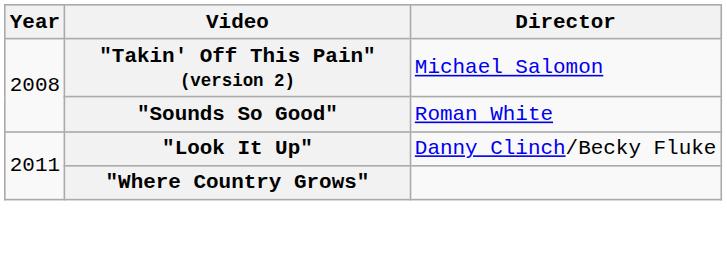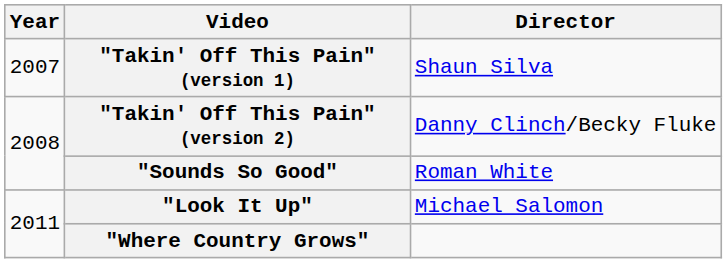 <table class="wikitable plainrowheaders">
 <tr>
 <th>Year</th>
 <th style="width:16em;">Video</th>
 <th>Director</th>
 </tr>
 <tr>
+<td>2007</td>
+<th scope="row">"Takin' Off This Pain" <small>(version 1)</small></th>
+<td><a href='#'>Shaun Silva</a></td>
+</tr>
+<tr>
 <td rowspan="2">2008</td>
 <th scope="row">"Takin' Off This Pain" <small>(version 2)</small></th>
-<td><a href='#'>Michael Salomon</a></td>
+<td><a href='#'>Danny Clinch</a>/Becky Fluke</td>
 </tr>
 <tr>
 <th scope="row">"Sounds So Good"</th>
 <td><a href='#'>Roman White</a></td>
 </tr>
 <tr>
 <td rowspan="2">2011</td>
 <th scope="row">"Look It Up"</th>
-<td><a href='#'>Danny Clinch</a>/Becky Fluke</td>
+<td><a href='#'>Michael Salomon</a></td>
 </tr>
 <tr>
 <th scope="row">"Where Country Grows"</th>
 <td></td>
 </tr>
 </table>
